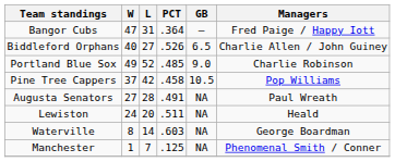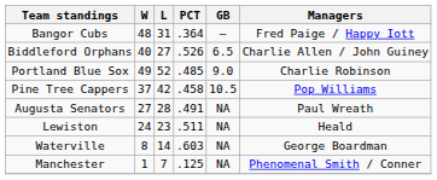 <table class="wikitable">
 <tr>
 <th>Team standings</th>
 <th>W</th>
 <th>L</th>
 <th>PCT</th>
 <th>GB</th>
 <th>Managers</th>
 </tr>
 <tr align=center>
 <td>Bangor Cubs</td>
-<td>47</td>
+<td>48</td>
 <td>31</td>
 <td>.364</td>
 <td>–</td>
 <td>Fred Paige / <a href='#'>Happy Iott</a></td>
 </tr>
 <tr align=center>
 <td>Biddleford Orphans</td>
 <td>40</td>
 <td>27</td>
 <td>.526</td>
 <td>6.5</td>
 <td>Charlie Allen / John Guiney</td>
 </tr>
 <tr align=center>
 <td>Portland Blue Sox</td>
 <td>49</td>
 <td>52</td>
 <td>.485</td>
 <td>9.0</td>
 <td>Charlie Robinson</td>
 </tr>
 <tr align=center>
 <td>Pine Tree Cappers</td>
 <td>37</td>
 <td>42</td>
 <td>.458</td>
 <td>10.5</td>
 <td><a href='#'>Pop Williams</a></td>
 </tr>
 <tr align=center>
 <td>Augusta Senators</td>
 <td>27</td>
 <td>28</td>
 <td>.491</td>
 <td>NA</td>
 <td>Paul Wreath</td>
 </tr>
 <tr align=center>
 <td>Lewiston</td>
 <td>24</td>
-<td>20</td>
+<td>23</td>
 <td>.511</td>
 <td>NA</td>
 <td>Heald</td>
 </tr>
 <tr align=center>
 <td>Waterville</td>
 <td>8</td>
 <td>14</td>
 <td>.603</td>
 <td>NA</td>
 <td>George Boardman</td>
 </tr>
 <tr align=center>
 <td>Manchester</td>
 <td>1</td>
 <td>7</td>
 <td>.125</td>
 <td>NA</td>
 <td><a href='#'>Phenomenal Smith</a> / Conner</td>
 </tr>
 <tr align=center>
 </tr>
 </table>
